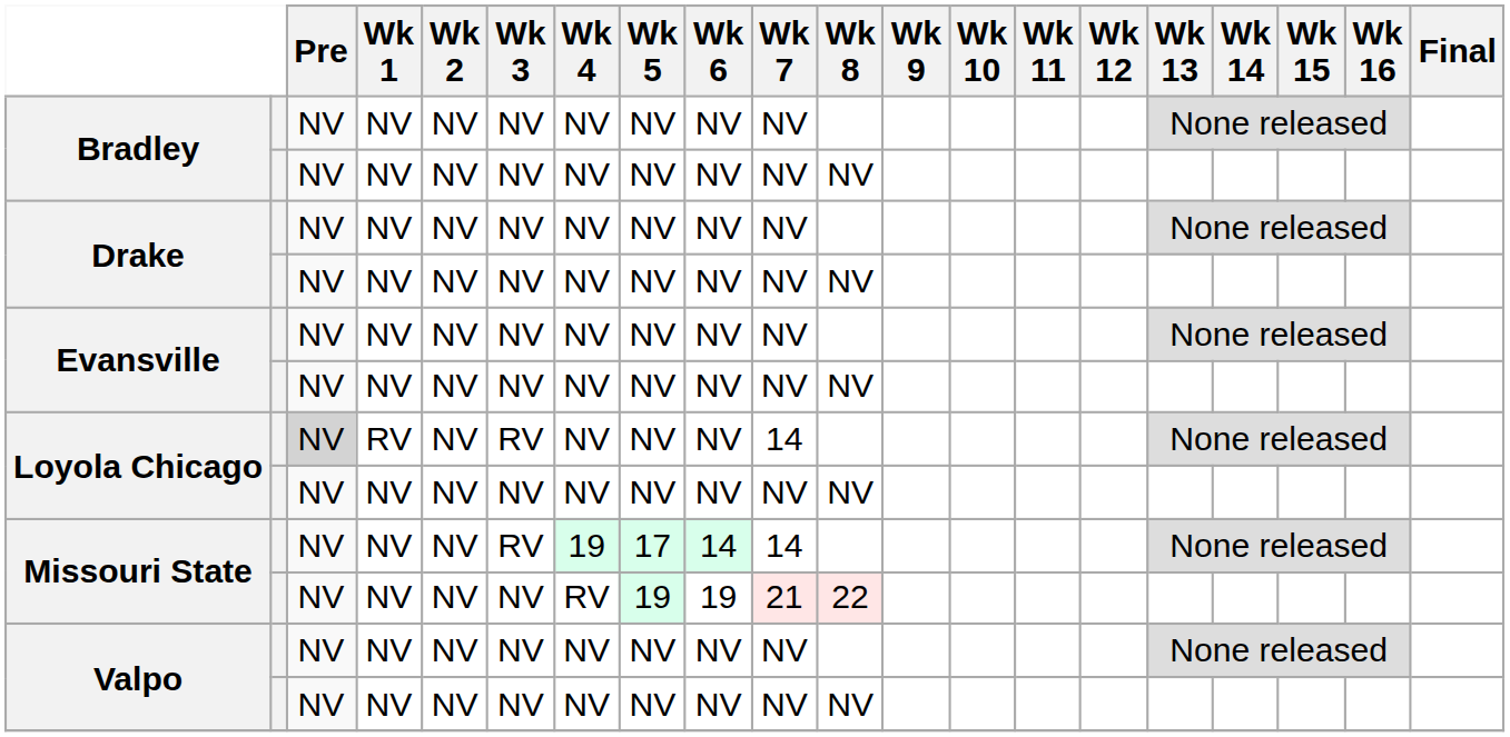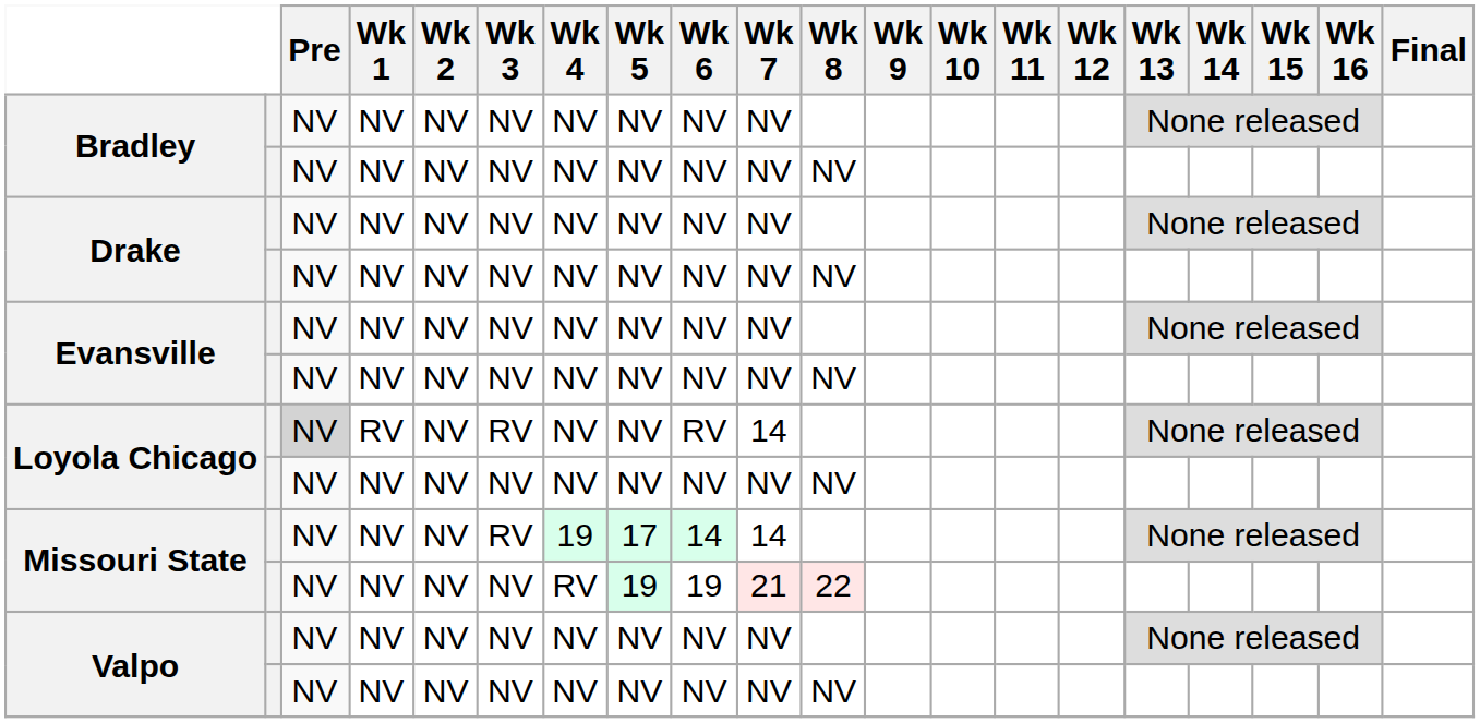 <table class="wikitable" style="white-space:nowrap;font-size:90%;text-align:center;">
 <tr>
 <th colspan=2 style="background:white; border-top-style:hidden; border-left-style:hidden;"> </th>
 <th>Pre</th>
 <th>Wk<br> 1</th>
 <th>Wk<br>2</th>
 <th>Wk<br>3</th>
 <th>Wk<br>4</th>
 <th>Wk<br>5</th>
 <th>Wk<br>6</th>
 <th>Wk<br>7</th>
 <th>Wk<br>8</th>
 <th>Wk<br>9</th>
 <th>Wk<br>10</th>
 <th>Wk<br>11</th>
 <th>Wk<br>12</th>
 <th>Wk<br>13</th>
 <th>Wk<br>14</th>
 <th>Wk<br>15</th>
 <th>Wk<br>16</th>
 <th>Final</th>
 </tr>
 <tr>
 <th rowspan=2 style=>Bradley</th>
 <th></th>
 <td>NV</td>
 <td style="background:#FFF;">NV</td>
 <td style="background:#FFF;">NV</td>
 <td style="background:#FFF;">NV</td>
 <td style="background:#FFF;">NV</td>
 <td style="background:#FFF;">NV</td>
 <td style="background:#FFF;">NV</td>
 <td style="background:#FFF;">NV</td>
 <td style="background:#FFF;"></td>
 <td style="background:#FFF;"></td>
 <td style="background:#FFF;"></td>
 <td style="background:#FFF;"></td>
 <td style="background:#FFF;"></td>
 <td colspan="4" style="background:#DDD;">None released</td>
 <td style="background:#FFF;"></td>
 </tr>
 <tr>
 <th></th>
 <td>NV</td>
 <td style="background:#FFF;">NV</td>
 <td style="background:#FFF;">NV</td>
 <td style="background:#FFF;">NV</td>
 <td style="background:#FFF;">NV</td>
 <td style="background:#FFF;">NV</td>
 <td style="background:#FFF;">NV</td>
 <td style="background:#FFF;">NV</td>
 <td style="background:#FFF;">NV</td>
 <td style="background:#FFF;"></td>
 <td style="background:#FFF;"></td>
 <td style="background:#FFF;"></td>
 <td style="background:#FFF;"></td>
 <td style="background:#FFF;"></td>
 <td style="background:#FFF;"></td>
 <td style="background:#FFF;"></td>
 <td style="background:#FFF;"></td>
 <td style="background:#FFF;"></td>
 </tr>
 <tr>
 <th rowspan=2 style=>Drake</th>
 <th></th>
 <td>NV</td>
 <td style="background:#FFF;">NV</td>
 <td style="background:#FFF;">NV</td>
 <td style="background:#FFF;">NV</td>
 <td style="background:#FFF;">NV</td>
 <td style="background:#FFF;">NV</td>
 <td style="background:#FFF;">NV</td>
 <td style="background:#FFF;">NV</td>
 <td style="background:#FFF;"></td>
 <td style="background:#FFF;"></td>
 <td style="background:#FFF;"></td>
 <td style="background:#FFF;"></td>
 <td style="background:#FFF;"></td>
 <td colspan="4" style="background:#DDD;">None released</td>
 <td style="background:#FFF;"></td>
 </tr>
 <tr>
 <th></th>
 <td>NV</td>
 <td style="background:#FFF;">NV</td>
 <td style="background:#FFF;">NV</td>
 <td style="background:#FFF;">NV</td>
 <td style="background:#FFF;">NV</td>
 <td style="background:#FFF;">NV</td>
 <td style="background:#FFF;">NV</td>
 <td style="background:#FFF;">NV</td>
 <td style="background:#FFF;">NV</td>
 <td style="background:#FFF;"></td>
 <td style="background:#FFF;"></td>
 <td style="background:#FFF;"></td>
 <td style="background:#FFF;"></td>
 <td style="background:#FFF;"></td>
 <td style="background:#FFF;"></td>
 <td style="background:#FFF;"></td>
 <td style="background:#FFF;"></td>
 <td style="background:#FFF;"></td>
 </tr>
 <tr>
 <th rowspan=2 style=>Evansville</th>
 <th></th>
 <td>NV</td>
 <td style="background:#FFF;">NV</td>
 <td style="background:#FFF;">NV</td>
 <td style="background:#FFF;">NV</td>
 <td style="background:#FFF;">NV</td>
 <td style="background:#FFF;">NV</td>
 <td style="background:#FFF;">NV</td>
 <td style="background:#FFF;">NV</td>
 <td style="background:#FFF;"></td>
 <td style="background:#FFF;"></td>
 <td style="background:#FFF;"></td>
 <td style="background:#FFF;"></td>
 <td style="background:#FFF;"></td>
 <td colspan="4" style="background:#DDD;">None released</td>
 <td style="background:#FFF;"></td>
 </tr>
 <tr>
 <th></th>
 <td>NV</td>
 <td style="background:#FFF;">NV</td>
 <td style="background:#FFF;">NV</td>
 <td style="background:#FFF;">NV</td>
 <td style="background:#FFF;">NV</td>
 <td style="background:#FFF;">NV</td>
 <td style="background:#FFF;">NV</td>
 <td style="background:#FFF;">NV</td>
 <td style="background:#FFF;">NV</td>
 <td style="background:#FFF;"></td>
 <td style="background:#FFF;"></td>
 <td style="background:#FFF;"></td>
 <td style="background:#FFF;"></td>
 <td style="background:#FFF;"></td>
 <td style="background:#FFF;"></td>
 <td style="background:#FFF;"></td>
 <td style="background:#FFF;"></td>
 <td style="background:#FFF;"></td>
 </tr>
 <tr>
 <th rowspan=2 style=>Loyola Chicago</th>
 <th></th>
 <td style="background: lightgrey;">NV</td>
 <td style="background:#FFF;">RV</td>
 <td style="background:#FFF;">NV</td>
 <td style="background:#FFF;">RV</td>
 <td style="background:#FFF;">NV</td>
 <td style="background:#FFF;">NV</td>
-<td style="background:#FFF;">NV</td>
+<td style="background:#FFF;">RV</td>
 <td style="background:#FFF;">14</td>
 <td style="background:#FFF;"></td>
 <td style="background:#FFF;"></td>
 <td style="background:#FFF;"></td>
 <td style="background:#FFF;"></td>
 <td style="background:#FFF;"></td>
 <td colspan="4" style="background:#DDD;">None released</td>
 <td style="background:#FFF;"></td>
 </tr>
 <tr>
 <th></th>
 <td>NV</td>
 <td style="background:#FFF;">NV</td>
 <td style="background:#FFF;">NV</td>
 <td style="background:#FFF;">NV</td>
 <td style="background:#FFF;">NV</td>
 <td style="background:#FFF;">NV</td>
 <td style="background:#FFF;">NV</td>
 <td style="background:#FFF;">NV</td>
 <td style="background:#FFF;">NV</td>
 <td style="background:#FFF;"></td>
 <td style="background:#FFF;"></td>
 <td style="background:#FFF;"></td>
 <td style="background:#FFF;"></td>
 <td style="background:#FFF;"></td>
 <td style="background:#FFF;"></td>
 <td style="background:#FFF;"></td>
 <td style="background:#FFF;"></td>
 <td style="background:#FFF;"></td>
 </tr>
 <tr>
 <th rowspan=2 style=>Missouri State</th>
 <th></th>
 <td>NV</td>
 <td style="background:#FFF;">NV</td>
 <td style="background:#FFF;">NV</td>
 <td style="background:#FFF;">RV</td>
 <td style="background:#d8ffeb;">19</td>
 <td style="background:#d8ffeb;">17</td>
 <td style="background:#d8ffeb;">14</td>
 <td style="background:#FFF;">14</td>
 <td style="background:#FFF;"></td>
 <td style="background:#FFF;"></td>
 <td style="background:#FFF;"></td>
 <td style="background:#FFF;"></td>
 <td style="background:#FFF;"></td>
 <td colspan="4" style="background:#DDD;">None released</td>
 <td style="background:#FFF;"></td>
 </tr>
 <tr>
 <th></th>
 <td>NV</td>
 <td style="background:#FFF;">NV</td>
 <td style="background:#FFF;">NV</td>
 <td style="background:#FFF;">NV</td>
 <td style="background:#FFF;">RV</td>
 <td style="background:#d8ffeb;">19</td>
 <td style="background:#FFF;">19</td>
 <td style="background:#ffe6e6;">21</td>
 <td style="background:#ffe6e6;">22</td>
 <td style="background:#FFF;"></td>
 <td style="background:#FFF;"></td>
 <td style="background:#FFF;"></td>
 <td style="background:#FFF;"></td>
 <td style="background:#FFF;"></td>
 <td style="background:#FFF;"></td>
 <td style="background:#FFF;"></td>
 <td style="background:#FFF;"></td>
 <td style="background:#FFF;"></td>
 </tr>
 <tr>
 <th rowspan=2 style=>Valpo</th>
 <th></th>
 <td>NV</td>
 <td style="background:#FFF;">NV</td>
 <td style="background:#FFF;">NV</td>
 <td style="background:#FFF;">NV</td>
 <td style="background:#FFF;">NV</td>
 <td style="background:#FFF;">NV</td>
 <td style="background:#FFF;">NV</td>
 <td style="background:#FFF;">NV</td>
 <td style="background:#FFF;"></td>
 <td style="background:#FFF;"></td>
 <td style="background:#FFF;"></td>
 <td style="background:#FFF;"></td>
 <td style="background:#FFF;"></td>
 <td colspan="4" style="background:#DDD;">None released</td>
 <td style="background:#FFF;"></td>
 </tr>
 <tr>
 <th></th>
 <td>NV</td>
 <td style="background:#FFF;">NV</td>
 <td style="background:#FFF;">NV</td>
 <td style="background:#FFF;">NV</td>
 <td style="background:#FFF;">NV</td>
 <td style="background:#FFF;">NV</td>
 <td style="background:#FFF;">NV</td>
 <td style="background:#FFF;">NV</td>
 <td style="background:#FFF;">NV</td>
 <td style="background:#FFF;"></td>
 <td style="background:#FFF;"></td>
 <td style="background:#FFF;"></td>
 <td style="background:#FFF;"></td>
 <td style="background:#FFF;"></td>
 <td style="background:#FFF;"></td>
 <td style="background:#FFF;"></td>
 <td style="background:#FFF;"></td>
 <td style="background:#FFF;"></td>
 </tr>
 <tr>
 </tr>
 </table>
